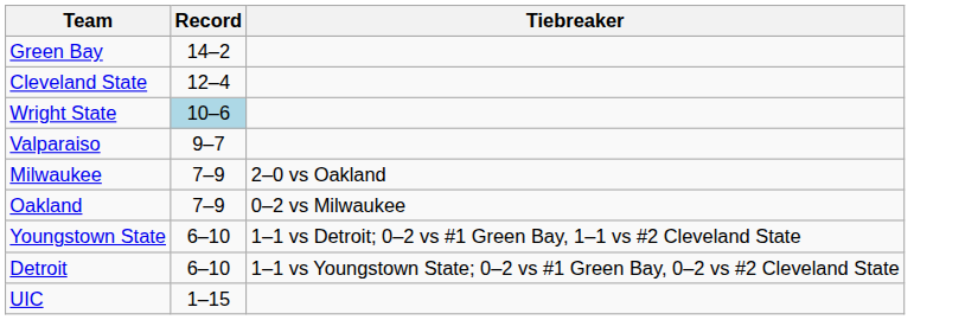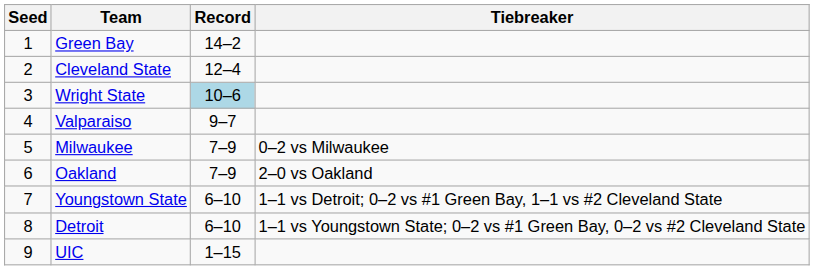 <table class="wikitable" style="font-size: 95%">
 <tr>
+<th>Seed</th>
 <th>Team</th>
 <th>Record</th>
 <th>Tiebreaker</th>
 </tr>
 <tr>
+<td align=center>1</td>
 <td><a href='#'>Green Bay</a></td>
 <td align=center>14–2</td>
 <td></td>
 </tr>
 <tr>
+<td align=center>2</td>
 <td><a href='#'>Cleveland State</a></td>
 <td align=center>12–4</td>
 <td></td>
 </tr>
 <tr>
+<td align=center>3</td>
 <td><a href='#'>Wright State</a></td>
 <td align=center style="background: lightblue;">10–6</td>
 <td></td>
 </tr>
 <tr>
+<td align=center>4</td>
 <td><a href='#'>Valparaiso</a></td>
 <td align=center>9–7</td>
 <td></td>
 </tr>
 <tr>
+<td align=center>5</td>
 <td><a href='#'>Milwaukee</a></td>
+<td align=center>7–9</td>
+<td>0–2 vs Milwaukee</td>
+</tr>
+<tr>
+<td align=center>6</td>
+<td><a href='#'>Oakland</a></td>
 <td align=center>7–9</td>
 <td>2–0 vs Oakland</td>
 </tr>
 <tr>
-<td><a href='#'>Oakland</a></td>
-<td align=center>7–9</td>
-<td>0–2 vs Milwaukee</td>
-</tr>
-<tr>
+<td align=center>7</td>
 <td><a href='#'>Youngstown State</a></td>
 <td align=center>6–10</td>
 <td>1–1 vs Detroit; 0–2 vs #1 Green Bay, 1–1 vs #2 Cleveland State</td>
 </tr>
 <tr>
+<td align=center>8</td>
 <td><a href='#'>Detroit</a></td>
 <td align=center>6–10</td>
 <td>1–1 vs Youngstown State; 0–2 vs #1 Green Bay, 0–2 vs #2 Cleveland State</td>
 </tr>
 <tr>
+<td align=center>9</td>
 <td><a href='#'>UIC</a></td>
 <td align=center>1–15</td>
 <td></td>
 </tr>
 </table>
